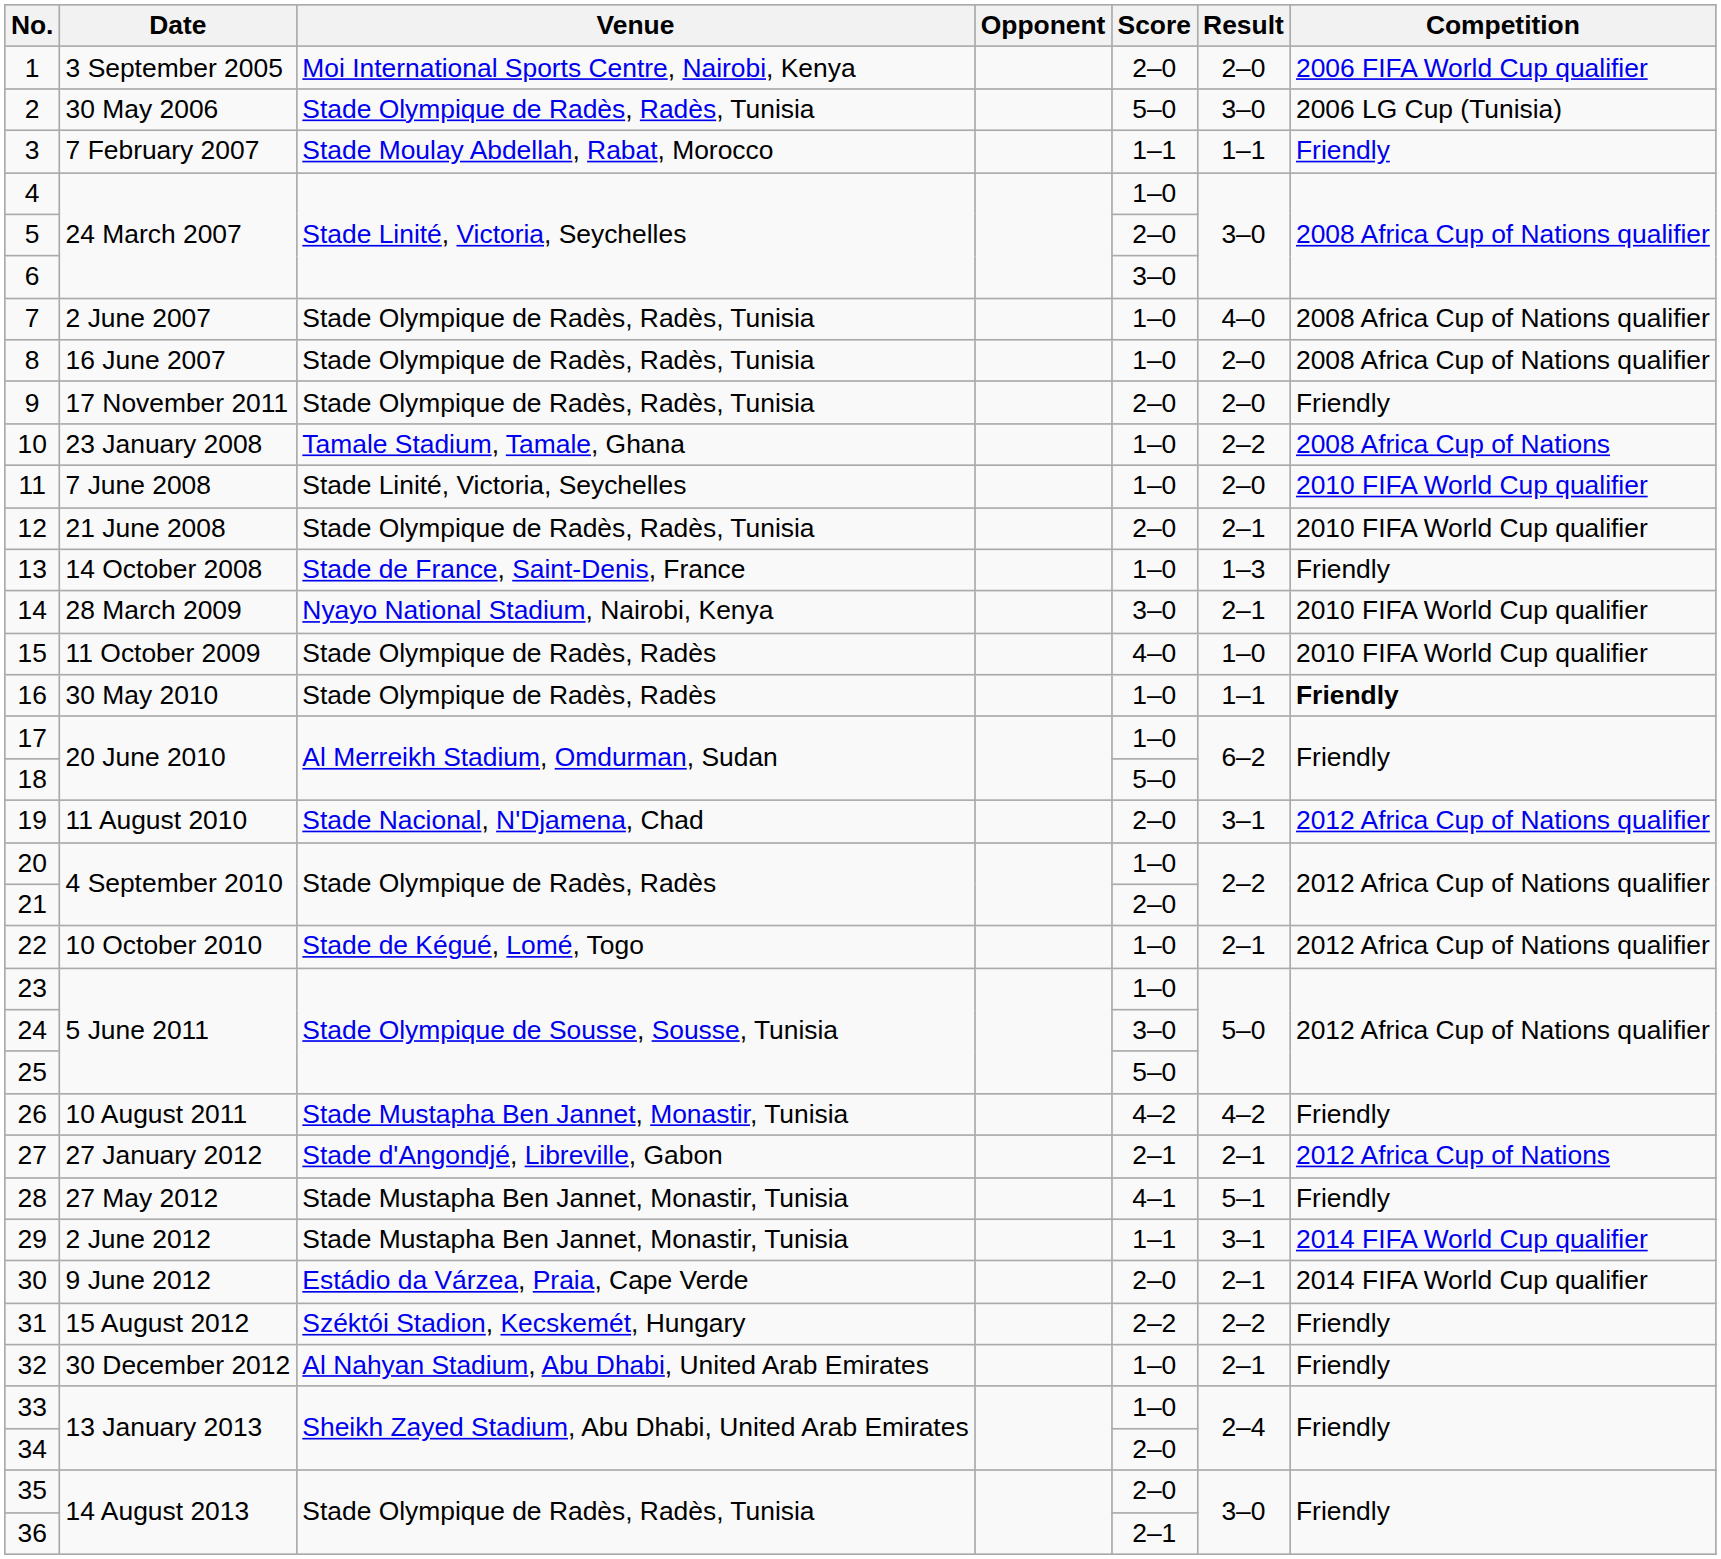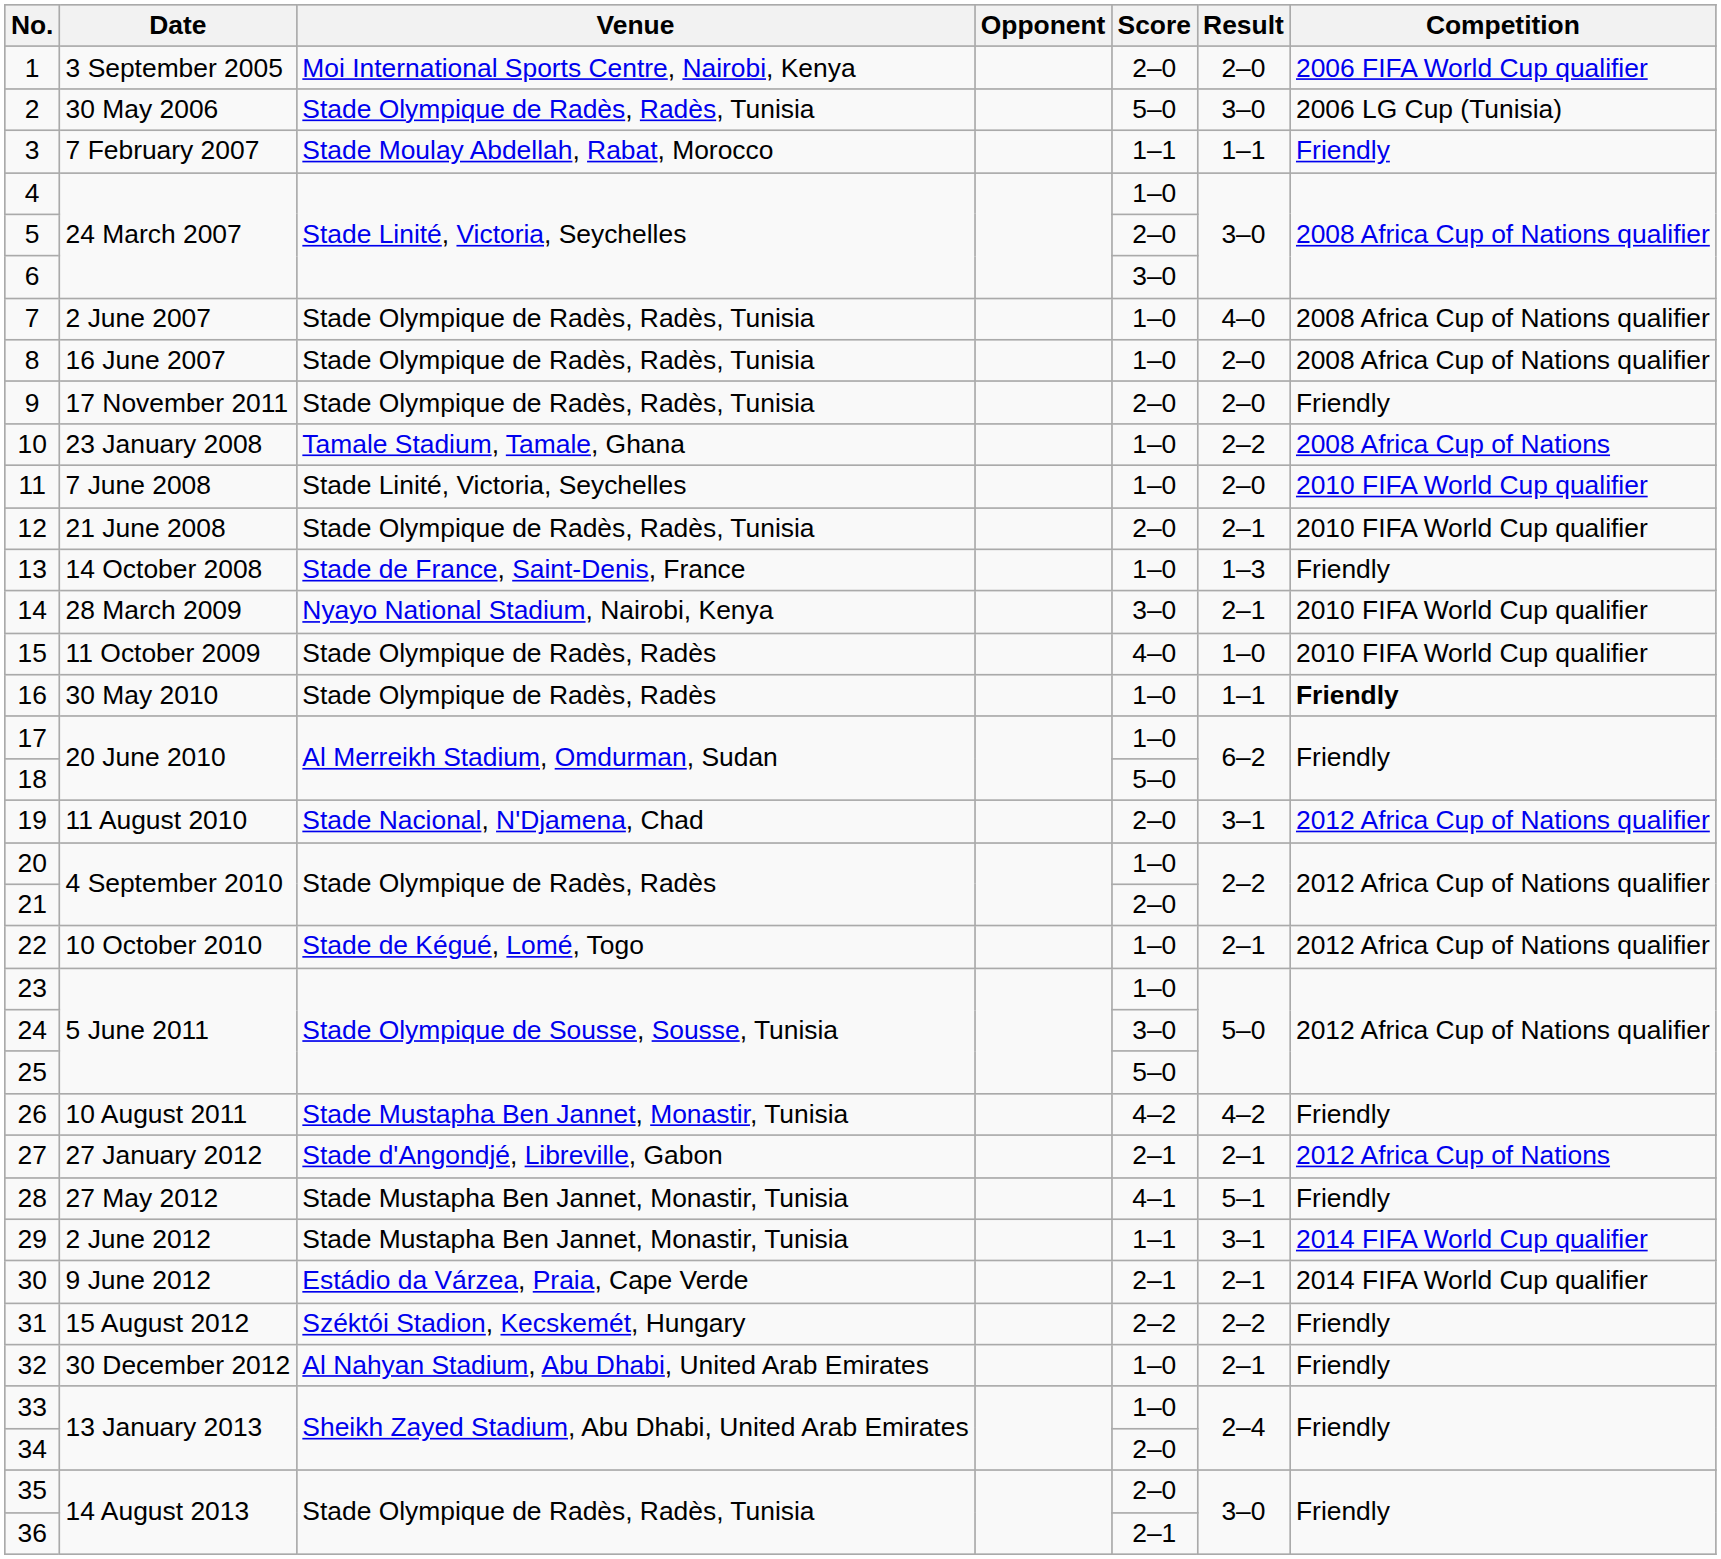 <table class="wikitable sortable">
 <tr>
 <th scope="col">No.</th>
 <th scope="col">Date</th>
 <th scope="col">Venue</th>
 <th scope="col">Opponent</th>
 <th scope="col">Score</th>
 <th scope="col">Result</th>
 <th scope="col">Competition</th>
 </tr>
 <tr>
 <td align="center">1</td>
 <td>3 September 2005</td>
 <td><a href='#'>Moi International Sports Centre</a>, <a href='#'>Nairobi</a>, Kenya</td>
 <td></td>
 <td align="center">2–0</td>
 <td align="center">2–0</td>
 <td><a href='#'>2006 FIFA World Cup qualifier</a></td>
 </tr>
 <tr>
 <td align="center">2</td>
 <td>30 May 2006</td>
 <td><a href='#'>Stade Olympique de Radès</a>, <a href='#'>Radès</a>, Tunisia</td>
 <td></td>
 <td align="center">5–0</td>
 <td align="center">3–0</td>
 <td>2006 LG Cup (Tunisia)</td>
 </tr>
 <tr>
 <td align="center">3</td>
 <td>7 February 2007</td>
 <td><a href='#'>Stade Moulay Abdellah</a>, <a href='#'>Rabat</a>, Morocco</td>
 <td></td>
 <td align="center">1–1</td>
 <td align="center">1–1</td>
 <td><a href='#'>Friendly</a></td>
 </tr>
 <tr>
 <td align="center">4</td>
 <td rowspan="3">24 March 2007</td>
 <td rowspan="3"><a href='#'>Stade Linité</a>, <a href='#'>Victoria</a>, Seychelles</td>
 <td rowspan="3"></td>
 <td align="center">1–0</td>
 <td rowspan="3" style="text-align:center">3–0</td>
 <td rowspan="3"><a href='#'>2008 Africa Cup of Nations qualifier</a></td>
 </tr>
 <tr>
 <td align="center">5</td>
 <td align="center">2–0</td>
 </tr>
 <tr>
 <td align="center">6</td>
 <td align="center">3–0</td>
 </tr>
 <tr>
 <td align="center">7</td>
 <td>2 June 2007</td>
 <td>Stade Olympique de Radès, Radès, Tunisia</td>
 <td></td>
 <td align="center">1–0</td>
 <td align="center">4–0</td>
 <td>2008 Africa Cup of Nations qualifier</td>
 </tr>
 <tr>
 <td align="center">8</td>
 <td>16 June 2007</td>
 <td>Stade Olympique de Radès, Radès, Tunisia</td>
 <td></td>
 <td align="center">1–0</td>
 <td align="center">2–0</td>
 <td>2008 Africa Cup of Nations qualifier</td>
 </tr>
 <tr>
 <td align="center">9</td>
 <td>17 November 2011</td>
 <td>Stade Olympique de Radès, Radès, Tunisia</td>
 <td></td>
 <td align="center">2–0</td>
 <td align="center">2–0</td>
 <td>Friendly</td>
 </tr>
 <tr>
 <td align="center">10</td>
 <td>23 January 2008</td>
 <td><a href='#'>Tamale Stadium</a>, <a href='#'>Tamale</a>, Ghana</td>
 <td></td>
 <td align="center">1–0</td>
 <td align="center">2–2</td>
 <td><a href='#'>2008 Africa Cup of Nations</a></td>
 </tr>
 <tr>
 <td align="center">11</td>
 <td>7 June 2008</td>
 <td>Stade Linité, Victoria, Seychelles</td>
 <td></td>
 <td align="center">1–0</td>
 <td align="center">2–0</td>
 <td><a href='#'>2010 FIFA World Cup qualifier</a></td>
 </tr>
 <tr>
 <td align="center">12</td>
 <td>21 June 2008</td>
 <td>Stade Olympique de Radès, Radès, Tunisia</td>
 <td></td>
 <td align="center">2–0</td>
 <td align="center">2–1</td>
 <td>2010 FIFA World Cup qualifier</td>
 </tr>
 <tr>
 <td align="center">13</td>
 <td>14 October 2008</td>
 <td><a href='#'>Stade de France</a>, <a href='#'>Saint-Denis</a>, France</td>
 <td></td>
 <td align="center">1–0</td>
 <td align="center">1–3</td>
 <td>Friendly</td>
 </tr>
 <tr>
 <td align="center">14</td>
 <td>28 March 2009</td>
 <td><a href='#'>Nyayo National Stadium</a>, Nairobi, Kenya</td>
 <td></td>
 <td align="center">3–0</td>
 <td align="center">2–1</td>
 <td>2010 FIFA World Cup qualifier</td>
 </tr>
 <tr>
 <td align="center">15</td>
 <td>11 October 2009</td>
 <td>Stade Olympique de Radès, Radès</td>
 <td></td>
 <td align="center">4–0</td>
 <td align="center">1–0</td>
 <td>2010 FIFA World Cup qualifier</td>
 </tr>
 <tr>
 <td align="center">16</td>
 <td>30 May 2010</td>
 <td>Stade Olympique de Radès, Radès</td>
 <td></td>
 <td align="center">1–0</td>
 <td align="center">1–1</td>
 <td><strong>Friendly</strong></td>
 </tr>
 <tr>
 <td align="center">17</td>
 <td rowspan="2">20 June 2010</td>
 <td rowspan="2"><a href='#'>Al Merreikh Stadium</a>, <a href='#'>Omdurman</a>, Sudan</td>
 <td rowspan="2"></td>
 <td align="center">1–0</td>
 <td rowspan="2" style="text-align:center">6–2</td>
 <td rowspan="2">Friendly</td>
 </tr>
 <tr>
 <td align="center">18</td>
 <td align="center">5–0</td>
 </tr>
 <tr>
 <td align="center">19</td>
 <td>11 August 2010</td>
 <td><a href='#'>Stade Nacional</a>, <a href='#'>N'Djamena</a>, Chad</td>
 <td></td>
 <td align="center">2–0</td>
 <td align="center">3–1</td>
 <td><a href='#'>2012 Africa Cup of Nations qualifier</a></td>
 </tr>
 <tr>
 <td align="center">20</td>
 <td rowspan="2">4 September 2010</td>
 <td rowspan="2">Stade Olympique de Radès, Radès</td>
 <td rowspan="2"></td>
 <td align="center">1–0</td>
 <td rowspan="2" style="text-align:center">2–2</td>
 <td rowspan="2">2012 Africa Cup of Nations qualifier</td>
 </tr>
 <tr>
 <td align="center">21</td>
 <td align="center">2–0</td>
 </tr>
 <tr>
 <td align="center">22</td>
 <td>10 October 2010</td>
 <td><a href='#'>Stade de Kégué</a>, <a href='#'>Lomé</a>, Togo</td>
 <td></td>
 <td align="center">1–0</td>
 <td align="center">2–1</td>
 <td>2012 Africa Cup of Nations qualifier</td>
 </tr>
 <tr>
 <td align="center">23</td>
 <td rowspan="3">5 June 2011</td>
 <td rowspan="3"><a href='#'>Stade Olympique de Sousse</a>, <a href='#'>Sousse</a>, Tunisia</td>
 <td rowspan="3"></td>
 <td align="center">1–0</td>
 <td rowspan="3" style="text-align:center">5–0</td>
 <td rowspan="3">2012 Africa Cup of Nations qualifier</td>
 </tr>
 <tr>
 <td align="center">24</td>
 <td align="center">3–0</td>
 </tr>
 <tr>
 <td align="center">25</td>
 <td align="center">5–0</td>
 </tr>
 <tr>
 <td align="center">26</td>
 <td>10 August 2011</td>
 <td><a href='#'>Stade Mustapha Ben Jannet</a>, <a href='#'>Monastir</a>, Tunisia</td>
 <td></td>
 <td align="center">4–2</td>
 <td align="center">4–2</td>
 <td>Friendly</td>
 </tr>
 <tr>
 <td align="center">27</td>
 <td>27 January 2012</td>
 <td><a href='#'>Stade d'Angondjé</a>, <a href='#'>Libreville</a>, Gabon</td>
 <td></td>
 <td align="center">2–1</td>
 <td align="center">2–1</td>
 <td><a href='#'>2012 Africa Cup of Nations</a></td>
 </tr>
 <tr>
 <td align="center">28</td>
 <td>27 May 2012</td>
 <td>Stade Mustapha Ben Jannet, Monastir, Tunisia</td>
 <td></td>
 <td align="center">4–1</td>
 <td align="center">5–1</td>
 <td>Friendly</td>
 </tr>
 <tr>
 <td align="center">29</td>
 <td>2 June 2012</td>
 <td>Stade Mustapha Ben Jannet, Monastir, Tunisia</td>
 <td></td>
 <td align="center">1–1</td>
 <td align="center">3–1</td>
 <td><a href='#'>2014 FIFA World Cup qualifier</a></td>
 </tr>
 <tr>
 <td align="center">30</td>
 <td>9 June 2012</td>
 <td><a href='#'>Estádio da Várzea</a>, <a href='#'>Praia</a>, Cape Verde</td>
 <td></td>
-<td align="center">2–0</td>
+<td align="center">2–1</td>
 <td align="center">2–1</td>
 <td>2014 FIFA World Cup qualifier</td>
 </tr>
 <tr>
 <td align="center">31</td>
 <td>15 August 2012</td>
 <td><a href='#'>Széktói Stadion</a>, <a href='#'>Kecskemét</a>, Hungary</td>
 <td></td>
 <td align="center">2–2</td>
 <td align="center">2–2</td>
 <td>Friendly</td>
 </tr>
 <tr>
 <td align="center">32</td>
 <td>30 December 2012</td>
 <td><a href='#'>Al Nahyan Stadium</a>, <a href='#'>Abu Dhabi</a>, United Arab Emirates</td>
 <td></td>
 <td align="center">1–0</td>
 <td align="center">2–1</td>
 <td>Friendly</td>
 </tr>
 <tr>
 <td align="center">33</td>
 <td rowspan="2">13 January 2013</td>
 <td rowspan="2"><a href='#'>Sheikh Zayed Stadium</a>, Abu Dhabi, United Arab Emirates</td>
 <td rowspan="2"></td>
 <td align="center">1–0</td>
 <td rowspan="2" style="text-align:center">2–4</td>
 <td rowspan="2">Friendly</td>
 </tr>
 <tr>
 <td align="center">34</td>
 <td align="center">2–0</td>
 </tr>
 <tr>
 <td align="center">35</td>
 <td rowspan="2">14 August 2013</td>
 <td rowspan="2">Stade Olympique de Radès, Radès, Tunisia</td>
 <td rowspan="2"></td>
 <td align="center">2–0</td>
 <td rowspan="2" style="text-align:center">3–0</td>
 <td rowspan="2">Friendly</td>
 </tr>
 <tr>
 <td align="center">36</td>
 <td align="center">2–1</td>
 </tr>
 </table>
